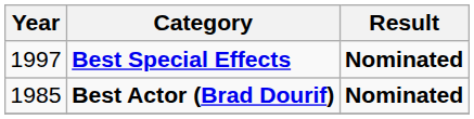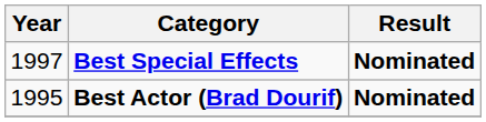 <table class="wikitable">
 <tr>
 <th>Year</th>
 <th>Category</th>
 <th>Result</th>
 </tr>
 <tr>
 <td>1997</td>
 <td><strong><a href='#'>Best Special Effects</a></strong></td>
 <td><strong>Nominated</strong></td>
 </tr>
 <tr>
-<td>1985</td>
+<td>1995</td>
 <td><strong>Best Actor (<a href='#'>Brad Dourif</a>)</strong></td>
 <td><strong>Nominated</strong></td>
 </tr>
 <tr>
 </tr>
 </table>
